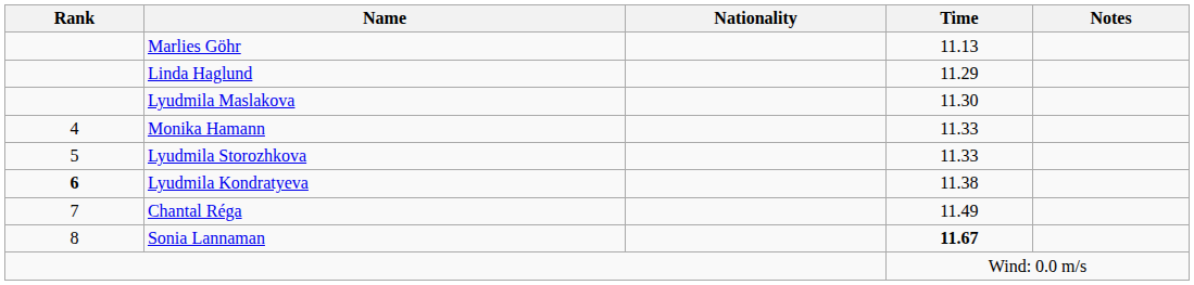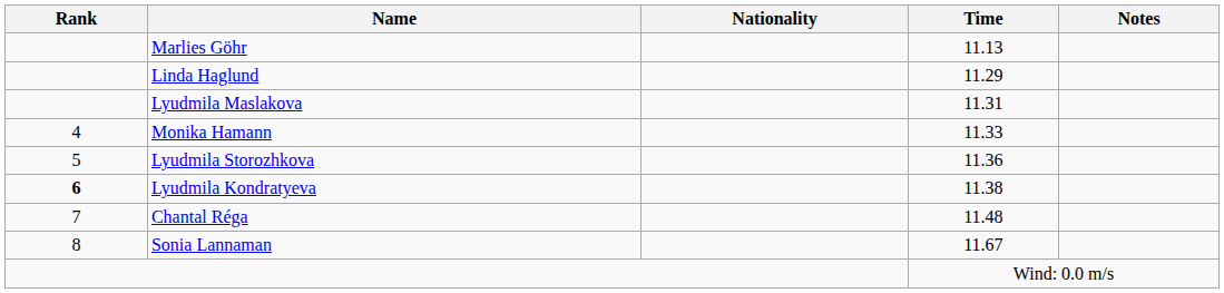 <table class="wikitable sortable" style="text-align:center;width: 55%">
 <tr>
 <th>Rank</th>
 <th>Name</th>
 <th>Nationality</th>
 <th>Time</th>
 <th>Notes</th>
 </tr>
 <tr>
 <td></td>
 <td align=left><a href='#'>Marlies Göhr</a></td>
 <td align=left></td>
 <td>11.13</td>
 <td></td>
 </tr>
 <tr>
 <td></td>
 <td align=left><a href='#'>Linda Haglund</a></td>
 <td align=left></td>
 <td>11.29</td>
 <td></td>
 </tr>
 <tr>
 <td></td>
 <td align=left><a href='#'>Lyudmila Maslakova</a></td>
 <td align=left></td>
-<td>11.30</td>
+<td>11.31</td>
 <td></td>
 </tr>
 <tr>
 <td>4</td>
 <td align=left><a href='#'>Monika Hamann</a></td>
 <td align=left></td>
 <td>11.33</td>
 <td></td>
 </tr>
 <tr>
 <td>5</td>
 <td align=left><a href='#'>Lyudmila Storozhkova</a></td>
 <td align=left></td>
-<td>11.33</td>
+<td>11.36</td>
 <td></td>
 </tr>
 <tr>
 <td><strong>6</strong></td>
 <td align=left><a href='#'>Lyudmila Kondratyeva</a></td>
 <td align=left></td>
 <td>11.38</td>
 <td></td>
 </tr>
 <tr>
 <td>7</td>
 <td align=left><a href='#'>Chantal Réga</a></td>
 <td align=left></td>
-<td>11.49</td>
+<td>11.48</td>
 <td></td>
 </tr>
 <tr>
 <td>8</td>
 <td align=left><a href='#'>Sonia Lannaman</a></td>
 <td align=left></td>
-<td><strong>11.67</strong></td>
+<td>11.67</td>
 <td></td>
 </tr>
 <tr>
 <td colspan="3"></td>
 <td colspan="2">Wind: 0.0 m/s</td>
 </tr>
 </table>
